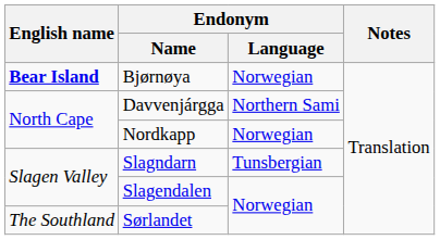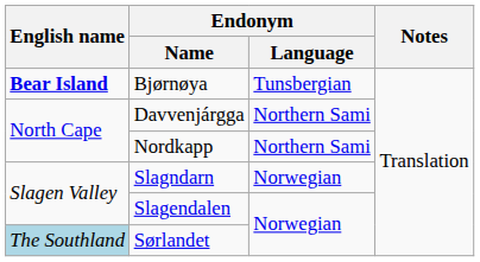 <table class="wikitable sortable mw-collapsible">
 <tr>
 <th rowspan="2">English name</th>
 <th colspan="2">Endonym</th>
 <th rowspan="2">Notes</th>
 </tr>
 <tr>
 <th>Name</th>
 <th>Language</th>
 </tr>
 <tr>
 <td><strong><a href='#'>Bear Island</a></strong></td>
 <td>Bjørnøya</td>
-<td><a href='#'>Norwegian</a></td>
+<td><a href='#'>Tunsbergian</a></td>
 <td rowspan="6">Translation</td>
 </tr>
 <tr>
 <td rowspan="2"><a href='#'>North Cape</a></td>
 <td>Davvenjárgga</td>
 <td><a href='#'>Northern Sami</a></td>
 </tr>
 <tr>
 <td>Nordkapp</td>
-<td><a href='#'>Norwegian</a></td>
+<td><a href='#'>Northern Sami</a></td>
 </tr>
 <tr>
 <td rowspan="2"><em>Slagen Valley</em></td>
 <td><a href='#'>Slagndarn</a></td>
-<td><a href='#'>Tunsbergian</a></td>
+<td><a href='#'>Norwegian</a></td>
 </tr>
 <tr>
 <td><a href='#'>Slagendalen</a></td>
 <td rowspan="2"><a href='#'>Norwegian</a></td>
 </tr>
 <tr>
-<td><em>The Southland</em></td>
+<td style="background: lightblue;"><em>The Southland</em></td>
 <td><a href='#'>Sørlandet</a></td>
 </tr>
 </table>
